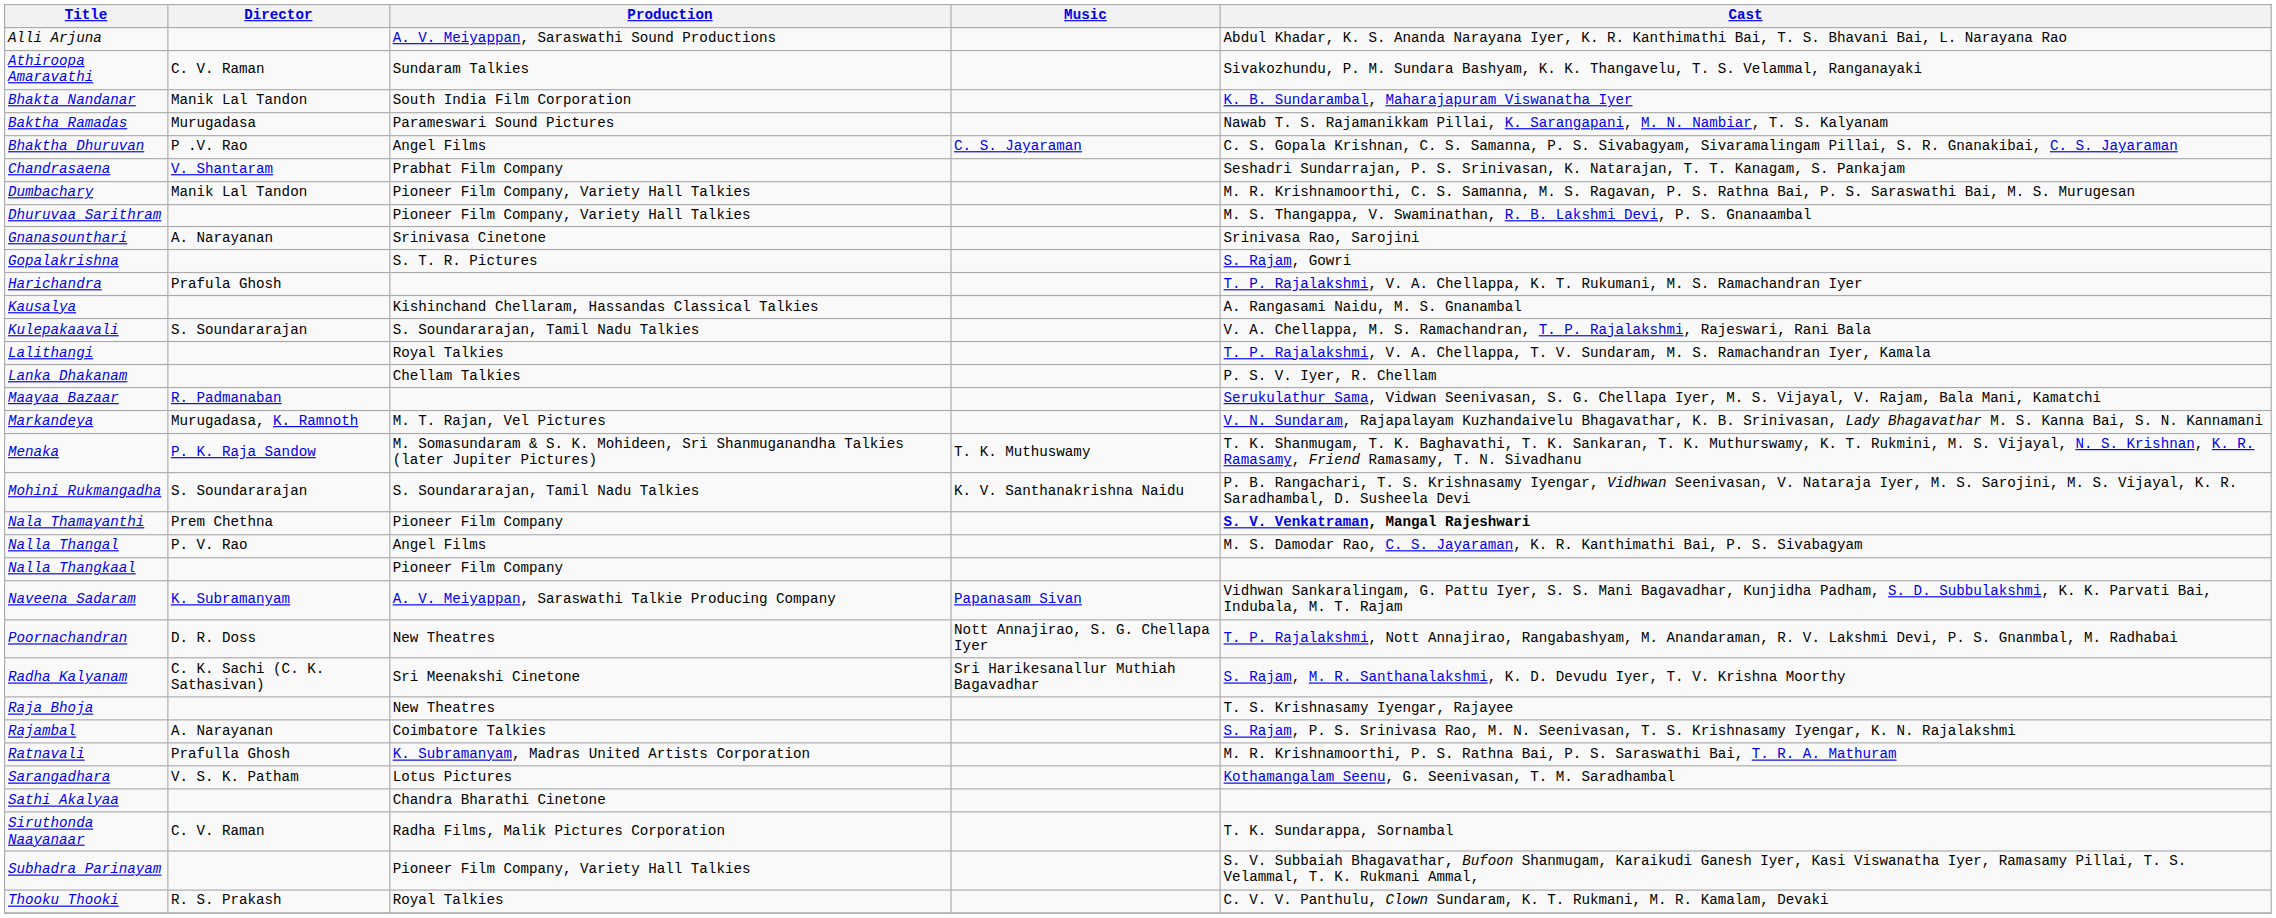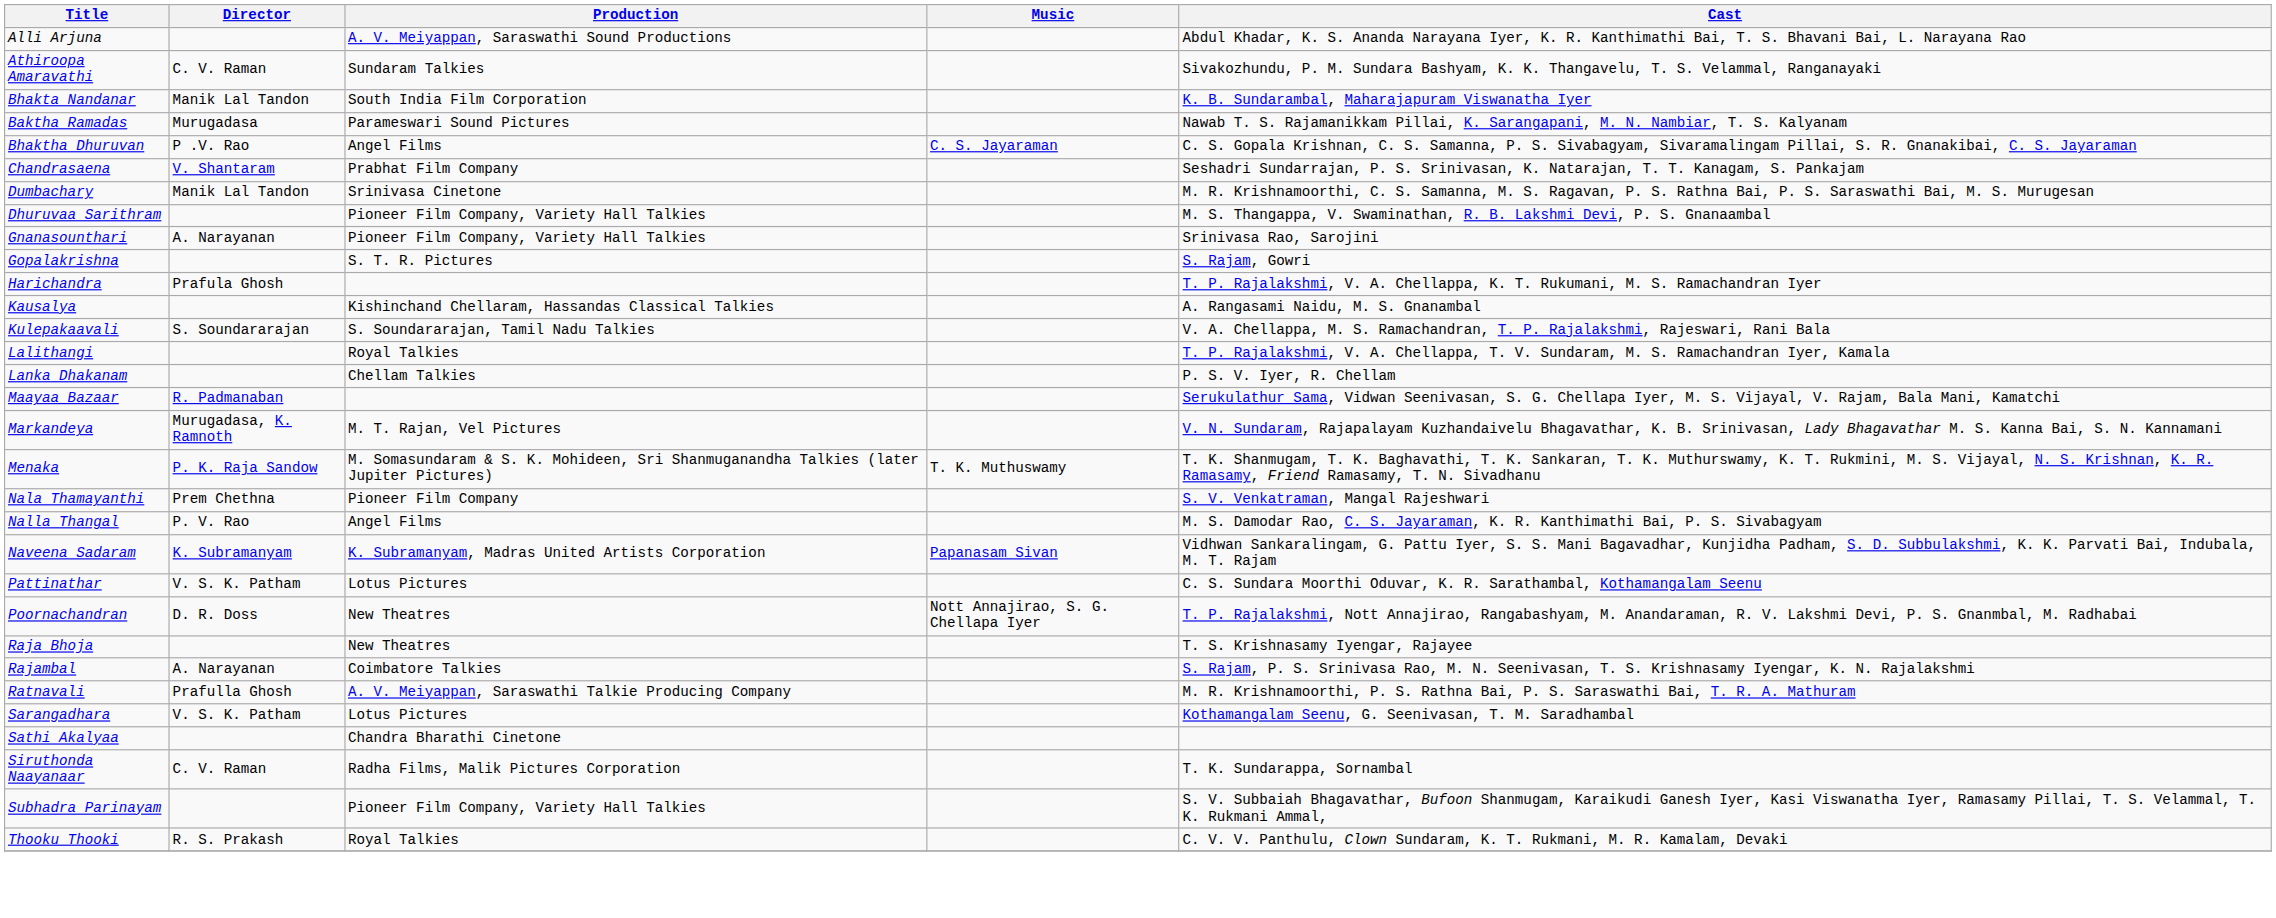 <table class="wikitable" style="font-size: 95%;">
 <tr>
 <th><a href='#'>Title</a></th>
 <th><a href='#'>Director</a></th>
 <th><a href='#'>Production</a></th>
 <th><a href='#'>Music</a></th>
 <th><a href='#'>Cast</a></th>
 </tr>
 <tr --->
 <td><em>Alli Arjuna</em></td>
 <td></td>
 <td><a href='#'>A. V. Meiyappan</a>, Saraswathi Sound Productions</td>
 <td></td>
 <td>Abdul Khadar, K. S. Ananda Narayana Iyer, K. R. Kanthimathi Bai, T. S. Bhavani Bai, L. Narayana Rao</td>
 </tr>
 <tr -->
 <td><em><a href='#'>Athiroopa Amaravathi</a></em></td>
 <td>C. V. Raman</td>
 <td>Sundaram Talkies</td>
 <td></td>
 <td>Sivakozhundu, P. M. Sundara Bashyam, K. K. Thangavelu, T. S. Velammal, Ranganayaki</td>
 </tr>
 <tr -->
 <td><em><a href='#'>Bhakta Nandanar</a></em></td>
 <td>Manik Lal Tandon</td>
 <td>South India Film Corporation</td>
 <td></td>
 <td><a href='#'>K. B. Sundarambal</a>, <a href='#'>Maharajapuram Viswanatha Iyer</a></td>
 </tr>
 <tr -->
 <td><em><a href='#'>Baktha Ramadas</a></em></td>
 <td>Murugadasa</td>
 <td>Parameswari Sound Pictures</td>
 <td></td>
 <td>Nawab T. S. Rajamanikkam Pillai, <a href='#'>K. Sarangapani</a>, <a href='#'>M. N. Nambiar</a>, T. S. Kalyanam</td>
 </tr>
 <tr -->
 <td><em><a href='#'>Bhaktha Dhuruvan</a></em></td>
 <td>P .V. Rao</td>
 <td>Angel Films</td>
 <td><a href='#'>C. S. Jayaraman</a></td>
 <td>C. S. Gopala Krishnan, C. S. Samanna, P. S. Sivabagyam, Sivaramalingam Pillai, S. R. Gnanakibai, <a href='#'>C. S. Jayaraman</a></td>
 </tr>
 <tr -->
 <td><em><a href='#'>Chandrasaena</a></em></td>
 <td><a href='#'>V. Shantaram</a></td>
 <td>Prabhat Film Company</td>
 <td></td>
 <td>Seshadri Sundarrajan, P. S. Srinivasan, K. Natarajan, T. T. Kanagam, S. Pankajam</td>
 </tr>
 <tr -->
 <td><em><a href='#'>Dumbachary</a></em></td>
 <td>Manik Lal Tandon</td>
-<td>Pioneer Film Company, Variety Hall Talkies</td>
+<td>Srinivasa Cinetone</td>
 <td></td>
 <td>M. R. Krishnamoorthi, C. S. Samanna, M. S. Ragavan, P. S. Rathna Bai, P. S. Saraswathi Bai, M. S. Murugesan</td>
 </tr>
 <tr -->
 <td><em><a href='#'>Dhuruvaa Sarithram</a></em></td>
 <td></td>
 <td>Pioneer Film Company, Variety Hall Talkies</td>
 <td></td>
 <td>M. S. Thangappa, V. Swaminathan, <a href='#'>R. B. Lakshmi Devi</a>, P. S. Gnanaambal</td>
 </tr>
 <tr -->
 <td><em><a href='#'>Gnanasounthari</a></em></td>
 <td>A. Narayanan</td>
-<td>Srinivasa Cinetone</td>
+<td>Pioneer Film Company, Variety Hall Talkies</td>
 <td></td>
 <td>Srinivasa Rao, Sarojini</td>
 </tr>
 <tr -->
 <td><em><a href='#'>Gopalakrishna</a></em></td>
 <td></td>
 <td>S. T. R. Pictures</td>
 <td></td>
 <td><a href='#'>S. Rajam</a>, Gowri</td>
 </tr>
 <tr -->
 <td><em><a href='#'>Harichandra</a></em></td>
 <td>Prafula Ghosh</td>
 <td></td>
 <td></td>
 <td><a href='#'>T. P. Rajalakshmi</a>, V. A. Chellappa, K. T. Rukumani, M. S. Ramachandran Iyer</td>
 </tr>
 <tr -->
 <td><em><a href='#'>Kausalya</a></em></td>
 <td></td>
 <td>Kishinchand Chellaram, Hassandas Classical Talkies</td>
 <td></td>
 <td>A. Rangasami Naidu, M. S. Gnanambal</td>
 </tr>
 <tr -->
 <td><em><a href='#'>Kulepakaavali</a></em></td>
 <td>S. Soundararajan</td>
 <td>S. Soundararajan, Tamil Nadu Talkies</td>
 <td></td>
 <td>V. A. Chellappa, M. S. Ramachandran, <a href='#'>T. P. Rajalakshmi</a>, Rajeswari, Rani Bala</td>
 </tr>
 <tr -->
 <td><em><a href='#'>Lalithangi</a></em></td>
 <td></td>
 <td>Royal Talkies</td>
 <td></td>
 <td><a href='#'>T. P. Rajalakshmi</a>, V. A. Chellappa, T. V. Sundaram, M. S. Ramachandran Iyer, Kamala</td>
 </tr>
 <tr -->
 <td><em><a href='#'>Lanka Dhakanam</a></em></td>
 <td></td>
 <td>Chellam Talkies</td>
 <td></td>
 <td>P. S. V. Iyer, R. Chellam</td>
 </tr>
 <tr -->
 <td><em><a href='#'>Maayaa Bazaar</a></em></td>
 <td><a href='#'>R. Padmanaban</a></td>
 <td></td>
 <td></td>
 <td><a href='#'>Serukulathur Sama</a>, Vidwan Seenivasan, S. G. Chellapa Iyer, M. S. Vijayal, V. Rajam, Bala Mani, Kamatchi</td>
 </tr>
 <tr -->
 <td><em><a href='#'>Markandeya</a></em></td>
 <td>Murugadasa, <a href='#'>K. Ramnoth</a></td>
 <td>M. T. Rajan, Vel Pictures</td>
 <td></td>
 <td><a href='#'>V. N. Sundaram</a>, Rajapalayam Kuzhandaivelu Bhagavathar, K. B. Srinivasan, <em>Lady Bhagavathar</em> M. S. Kanna Bai, S. N. Kannamani</td>
 </tr>
 <tr -->
 <td><em><a href='#'>Menaka</a></em></td>
 <td><a href='#'>P. K. Raja Sandow</a></td>
 <td>M. Somasundaram & S. K. Mohideen, Sri Shanmuganandha Talkies (later Jupiter Pictures)</td>
 <td>T. K. Muthuswamy</td>
 <td>T. K. Shanmugam, T. K. Baghavathi, T. K. Sankaran, T. K. Muthurswamy, K. T. Rukmini, M. S. Vijayal, <a href='#'>N. S. Krishnan</a>, <a href='#'>K. R. Ramasamy</a>, <em>Friend</em> Ramasamy, T. N. Sivadhanu</td>
 </tr>
 <tr -->
-<td><em><a href='#'>Mohini Rukmangadha</a></em></td>
-<td>S. Soundararajan</td>
-<td>S. Soundararajan, Tamil Nadu Talkies</td>
-<td>K. V. Santhanakrishna Naidu</td>
-<td>P. B. Rangachari, T. S. Krishnasamy Iyengar, <em>Vidhwan</em> Seenivasan, V. Nataraja Iyer, M. S. Sarojini, M. S. Vijayal, K. R. Saradhambal, D. Susheela Devi</td>
-</tr>
-<tr -->
 <td><em><a href='#'>Nala Thamayanthi</a></em></td>
 <td>Prem Chethna</td>
 <td>Pioneer Film Company</td>
 <td></td>
-<td><strong><a href='#'>S. V. Venkatraman</a>, Mangal Rajeshwari</strong></td>
+<td><a href='#'>S. V. Venkatraman</a>, Mangal Rajeshwari</td>
 </tr>
 <tr -->
 <td><em><a href='#'>Nalla Thangal</a></em></td>
 <td>P. V. Rao</td>
 <td>Angel Films</td>
 <td></td>
 <td>M. S. Damodar Rao, <a href='#'>C. S. Jayaraman</a>, K. R. Kanthimathi Bai, P. S. Sivabagyam</td>
 </tr>
 <tr -->
-<td><em><a href='#'>Nalla Thangkaal</a></em></td>
-<td></td>
-<td>Pioneer Film Company</td>
-<td></td>
-<td></td>
+<td><em><a href='#'>Naveena Sadaram</a></em></td>
+<td><a href='#'>K. Subramanyam</a></td>
+<td><a href='#'>K. Subramanyam</a>, Madras United Artists Corporation</td>
+<td><a href='#'>Papanasam Sivan</a></td>
+<td>Vidhwan Sankaralingam, G. Pattu Iyer, S. S. Mani Bagavadhar, Kunjidha Padham, <a href='#'>S. D. Subbulakshmi</a>, K. K. Parvati Bai, Indubala, M. T. Rajam</td>
 </tr>
 <tr -->
-<td><em><a href='#'>Naveena Sadaram</a></em></td>
-<td><a href='#'>K. Subramanyam</a></td>
-<td><a href='#'>A. V. Meiyappan</a>, Saraswathi Talkie Producing Company</td>
-<td><a href='#'>Papanasam Sivan</a></td>
-<td>Vidhwan Sankaralingam, G. Pattu Iyer, S. S. Mani Bagavadhar, Kunjidha Padham, <a href='#'>S. D. Subbulakshmi</a>, K. K. Parvati Bai, Indubala, M. T. Rajam</td>
+<td><em><a href='#'>Pattinathar</a></em></td>
+<td>V. S. K. Patham</td>
+<td>Lotus Pictures</td>
+<td></td>
+<td>C. S. Sundara Moorthi Oduvar, K. R. Sarathambal, <a href='#'>Kothamangalam Seenu</a></td>
 </tr>
 <tr -->
 <td><em><a href='#'>Poornachandran</a></em></td>
 <td>D. R. Doss</td>
 <td>New Theatres</td>
 <td>Nott Annajirao, S. G. Chellapa Iyer</td>
 <td><a href='#'>T. P. Rajalakshmi</a>, Nott Annajirao, Rangabashyam, M. Anandaraman, R. V. Lakshmi Devi, P. S. Gnanmbal, M. Radhabai</td>
-</tr>
-<tr -->
-<td><em><a href='#'>Radha Kalyanam</a></em></td>
-<td>C. K. Sachi (C. K. Sathasivan)</td>
-<td>Sri Meenakshi Cinetone</td>
-<td>Sri Harikesanallur Muthiah Bagavadhar</td>
-<td><a href='#'>S. Rajam</a>, <a href='#'>M. R. Santhanalakshmi</a>, K. D. Devudu Iyer, T. V. Krishna Moorthy</td>
 </tr>
 <tr -->
 <td><em><a href='#'>Raja Bhoja</a></em></td>
 <td></td>
 <td>New Theatres</td>
 <td></td>
 <td>T. S. Krishnasamy Iyengar, Rajayee</td>
 </tr>
 <tr -->
 <td><em><a href='#'>Rajambal</a></em></td>
 <td>A. Narayanan</td>
 <td>Coimbatore Talkies</td>
 <td></td>
 <td><a href='#'>S. Rajam</a>, P. S. Srinivasa Rao, M. N. Seenivasan, T. S. Krishnasamy Iyengar, K. N. Rajalakshmi</td>
 </tr>
 <tr -->
 <td><em><a href='#'>Ratnavali</a></em></td>
 <td>Prafulla Ghosh</td>
-<td><a href='#'>K. Subramanyam</a>, Madras United Artists Corporation</td>
+<td><a href='#'>A. V. Meiyappan</a>, Saraswathi Talkie Producing Company</td>
 <td></td>
 <td>M. R. Krishnamoorthi, P. S. Rathna Bai, P. S. Saraswathi Bai, <a href='#'>T. R. A. Mathuram</a></td>
 </tr>
 <tr -->
 <td><em><a href='#'>Sarangadhara</a></em></td>
 <td>V. S. K. Patham</td>
 <td>Lotus Pictures</td>
 <td></td>
 <td><a href='#'>Kothamangalam Seenu</a>, G. Seenivasan, T. M. Saradhambal</td>
 </tr>
 <tr -->
 <td><em><a href='#'>Sathi Akalyaa</a></em></td>
 <td></td>
 <td>Chandra Bharathi Cinetone</td>
 <td></td>
 <td></td>
 </tr>
 <tr -->
 <td><em><a href='#'>Siruthonda Naayanaar</a></em></td>
 <td>C. V. Raman</td>
 <td>Radha Films, Malik Pictures Corporation</td>
 <td></td>
 <td>T. K. Sundarappa, Sornambal</td>
 </tr>
 <tr -->
 <td><em><a href='#'>Subhadra Parinayam</a></em></td>
 <td></td>
 <td>Pioneer Film Company, Variety Hall Talkies</td>
 <td></td>
 <td>S. V. Subbaiah Bhagavathar, <em>Bufoon</em> Shanmugam, Karaikudi Ganesh Iyer, Kasi Viswanatha Iyer, Ramasamy Pillai, T. S. Velammal, T. K. Rukmani Ammal,</td>
 </tr>
 <tr -->
 <td><em><a href='#'>Thooku Thooki</a></em></td>
 <td>R. S. Prakash</td>
 <td>Royal Talkies</td>
 <td></td>
 <td>C. V. V. Panthulu, <em>Clown</em> Sundaram, K. T. Rukmani, M. R. Kamalam, Devaki</td>
 </tr>
 <tr -->
 </tr>
 </table>
